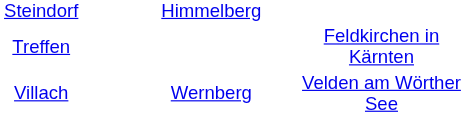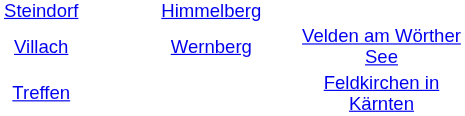 <table width="50%">
 <tr ---->
 <td width ="33%" align="center"><a href='#'>Steindorf</a></td>
 <td width ="33%" align="center"><a href='#'>Himmelberg</a></td>
 <td width ="33%" align="center"></td>
 </tr>
 <tr ---->
+<td width ="33%" align="center"><a href='#'>Villach</a></td>
+<td width ="33%" align="center"><a href='#'>Wernberg</a></td>
+<td width ="33%" align="center"><a href='#'>Velden am Wörther See</a></td>
+</tr>
+<tr ---->
 <td width ="33%" align="center"><a href='#'>Treffen</a></td>
 <td width ="33%" align="center"></td>
 <td width ="33%" align="center"><a href='#'>Feldkirchen in Kärnten</a></td>
 </tr>
-<tr ---->
-<td width ="33%" align="center"><a href='#'>Villach</a></td>
-<td width ="33%" align="center"><a href='#'>Wernberg</a></td>
-<td width ="33%" align="center"><a href='#'>Velden am Wörther See</a></td>
-</tr>
 </table>
